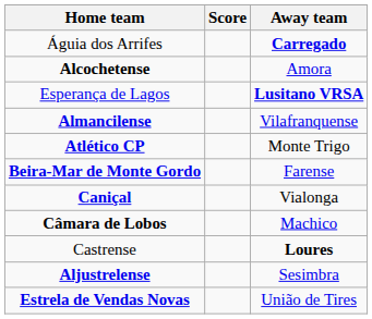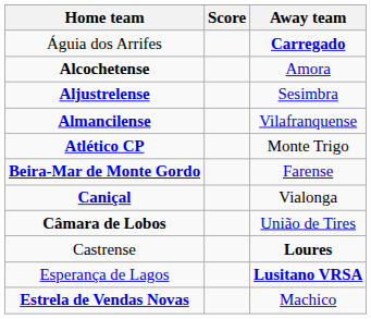 <table class="wikitable" style="text-align: center">
 <tr>
 </tr>
 <tr>
 <th>Home team</th>
 <th>Score</th>
 <th>Away team</th>
 </tr>
 <tr>
 <td>Águia dos Arrifes </td>
 <td></td>
 <td><strong><a href='#'>Carregado</a></strong> </td>
 </tr>
 <tr>
 <td><strong>Alcochetense</strong> </td>
 <td></td>
 <td><a href='#'>Amora</a> </td>
 </tr>
 <tr>
-<td><a href='#'>Esperança de Lagos</a> </td>
+<td><strong><a href='#'>Aljustrelense</a></strong> </td>
 <td></td>
-<td><strong><a href='#'>Lusitano VRSA</a></strong> </td>
+<td><a href='#'>Sesimbra</a> </td>
 </tr>
 <tr>
 <td><strong><a href='#'>Almancilense</a></strong> </td>
 <td></td>
 <td><a href='#'>Vilafranquense</a> </td>
 </tr>
 <tr>
 <td><strong><a href='#'>Atlético CP</a></strong> </td>
 <td></td>
 <td>Monte Trigo </td>
 </tr>
 <tr>
 <td><strong><a href='#'>Beira-Mar de Monte Gordo</a></strong> </td>
 <td></td>
 <td><a href='#'>Farense</a> </td>
 </tr>
 <tr>
 <td><strong><a href='#'>Caniçal</a></strong> </td>
 <td></td>
 <td>Vialonga </td>
 </tr>
 <tr>
 <td><strong>Câmara de Lobos</strong> </td>
 <td></td>
-<td><a href='#'>Machico</a> </td>
+<td><a href='#'>União de Tires</a> </td>
 </tr>
 <tr>
 <td>Castrense </td>
 <td></td>
 <td><strong>Loures</strong> </td>
 </tr>
 <tr>
-<td><strong><a href='#'>Aljustrelense</a></strong> </td>
+<td><a href='#'>Esperança de Lagos</a> </td>
 <td></td>
-<td><a href='#'>Sesimbra</a> </td>
+<td><strong><a href='#'>Lusitano VRSA</a></strong> </td>
 </tr>
 <tr>
 <td><strong><a href='#'>Estrela de Vendas Novas</a></strong> </td>
 <td></td>
-<td><a href='#'>União de Tires</a> </td>
+<td><a href='#'>Machico</a> </td>
 </tr>
 </table>
